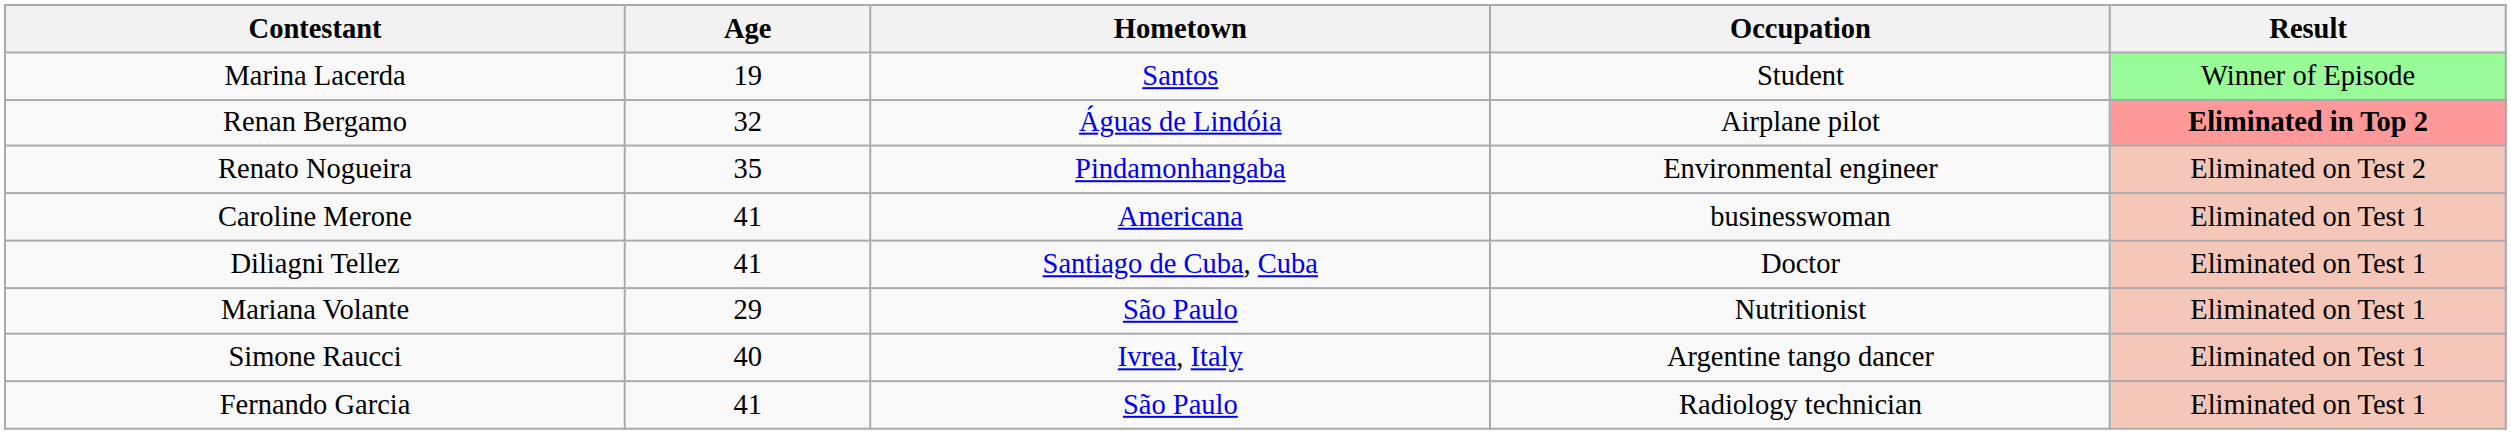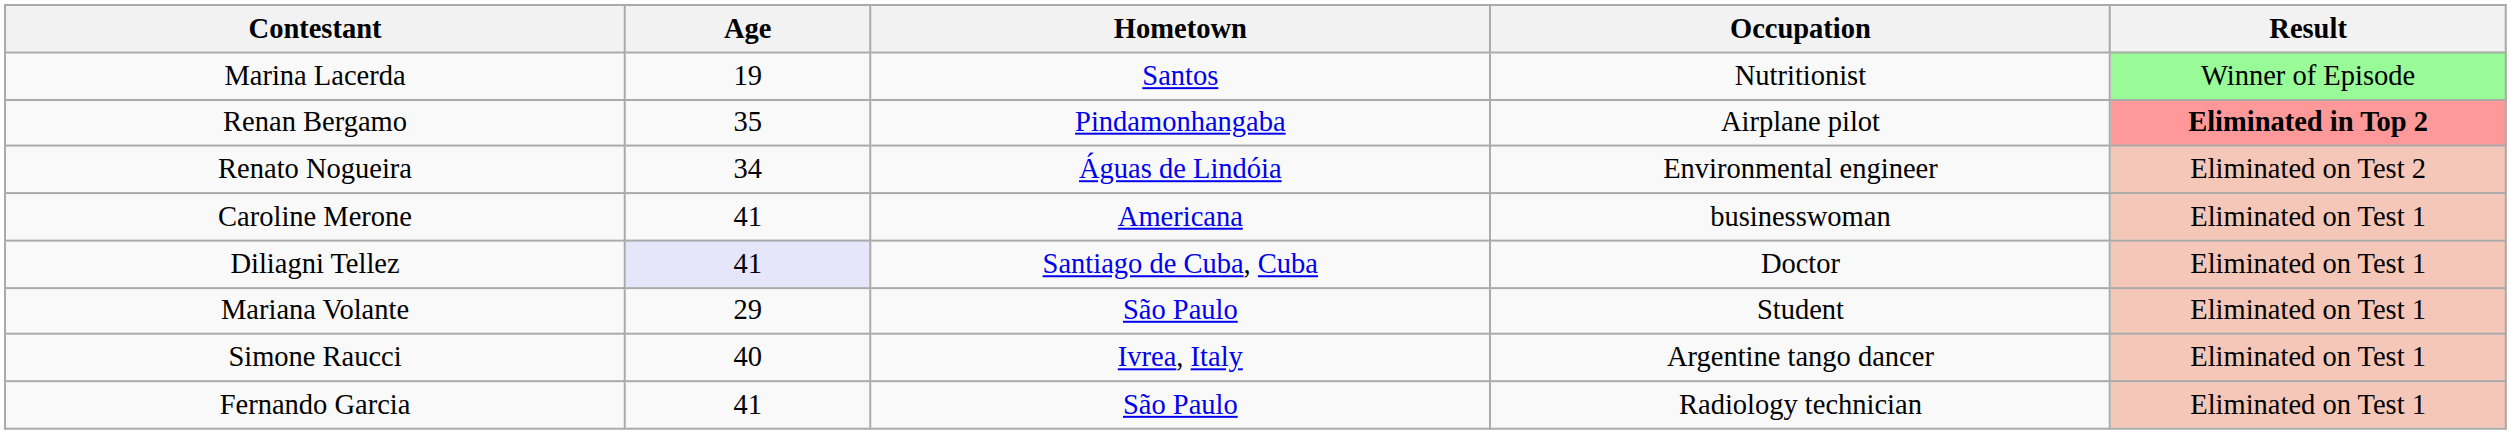 <table class="wikitable sortable" style="text-align:center; font-size:90%; width:100%;">
 <tr>
 <th width="200px">Contestant</th>
 <th width="075px">Age</th>
 <th width="200px">Hometown</th>
 <th width="200px">Occupation</th>
 <th width="125px">Result</th>
 </tr>
 <tr>
 <td>Marina Lacerda</td>
 <td>19</td>
 <td><a href='#'>Santos</a></td>
-<td>Student</td>
+<td>Nutritionist</td>
 <td bgcolor=98FB98>Winner of Episode</td>
 </tr>
 <tr>
 <td>Renan Bergamo</td>
-<td>32</td>
-<td><a href='#'>Águas de Lindóia</a></td>
+<td>35</td>
+<td><a href='#'>Pindamonhangaba</a></td>
 <td>Airplane pilot</td>
 <td bgcolor=FF9999><strong>Eliminated in Top 2</strong></td>
 </tr>
 <tr>
 <td>Renato Nogueira</td>
-<td>35</td>
-<td><a href='#'>Pindamonhangaba</a></td>
+<td>34</td>
+<td><a href='#'>Águas de Lindóia</a></td>
 <td>Environmental engineer</td>
 <td bgcolor=F4C7B8>Eliminated on Test 2</td>
 </tr>
 <tr>
 <td>Caroline Merone</td>
 <td>41</td>
 <td><a href='#'>Americana</a></td>
 <td> businesswoman</td>
 <td bgcolor=F4C7B8>Eliminated on Test 1</td>
 </tr>
 <tr>
 <td>Diliagni Tellez</td>
-<td>41</td>
+<td style="background: lavender;">41</td>
 <td><a href='#'>Santiago de Cuba</a>, <a href='#'>Cuba</a></td>
 <td>Doctor</td>
 <td bgcolor=F4C7B8>Eliminated on Test 1</td>
 </tr>
 <tr>
 <td>Mariana Volante</td>
 <td>29</td>
 <td><a href='#'>São Paulo</a></td>
-<td>Nutritionist</td>
+<td>Student</td>
 <td bgcolor=F4C7B8>Eliminated on Test 1</td>
 </tr>
 <tr>
 <td>Simone Raucci</td>
 <td>40</td>
 <td><a href='#'>Ivrea</a>, <a href='#'>Italy</a></td>
 <td>Argentine tango dancer</td>
 <td bgcolor=F4C7B8>Eliminated on Test 1</td>
 </tr>
 <tr>
 <td>Fernando Garcia</td>
 <td>41</td>
 <td><a href='#'>São Paulo</a></td>
 <td>Radiology technician</td>
 <td bgcolor=F4C7B8>Eliminated on Test 1</td>
 </tr>
 </table>
